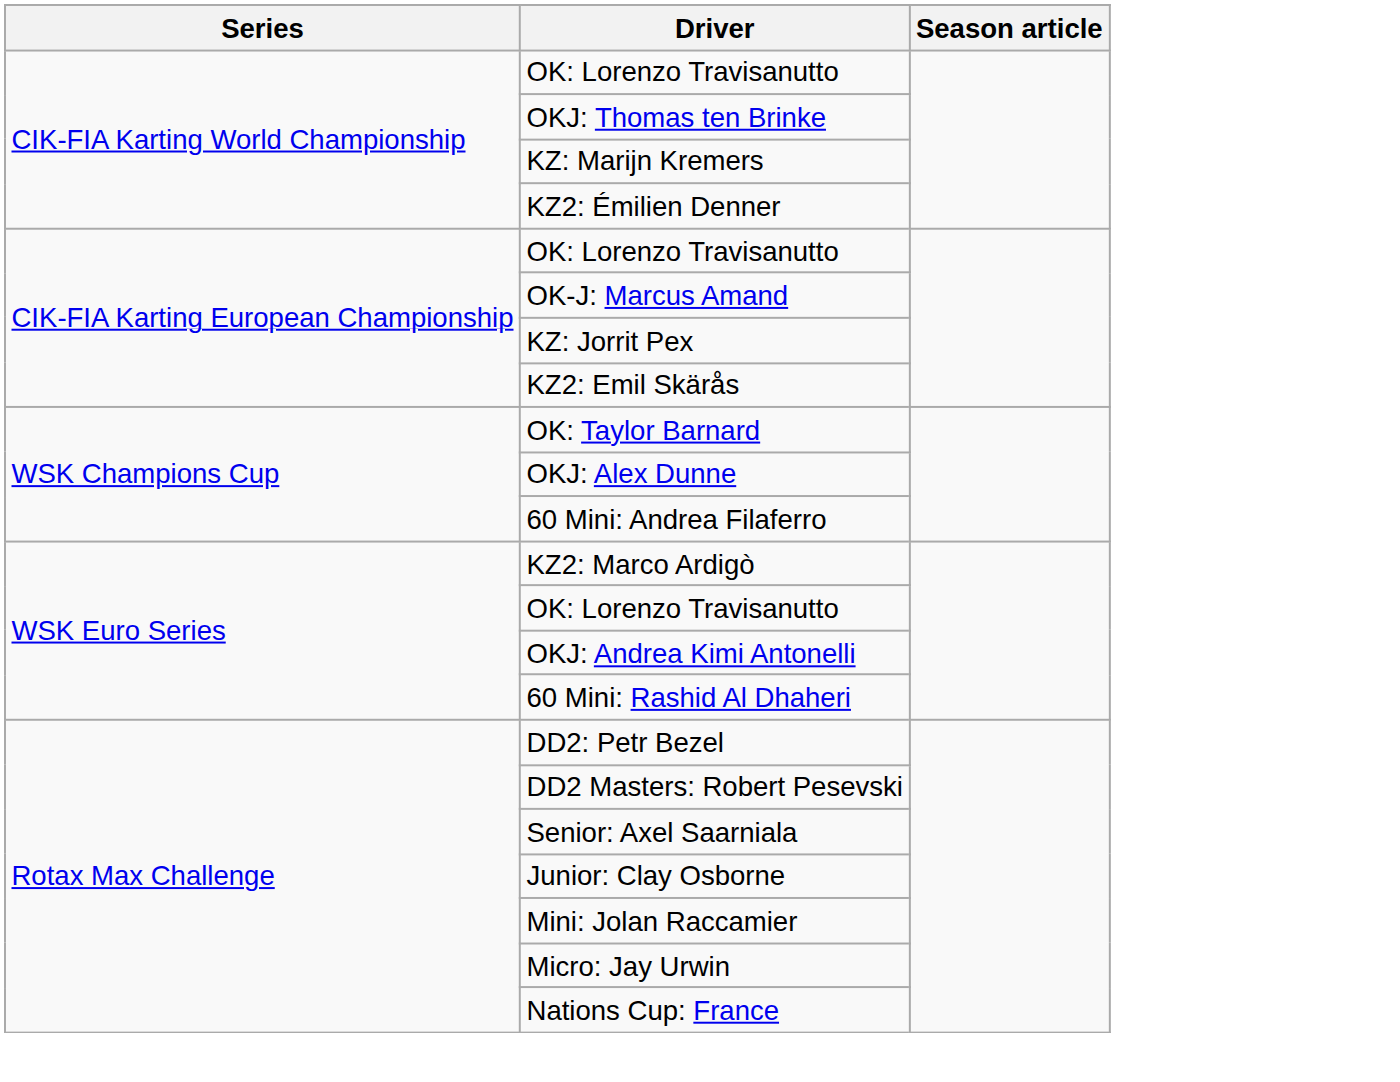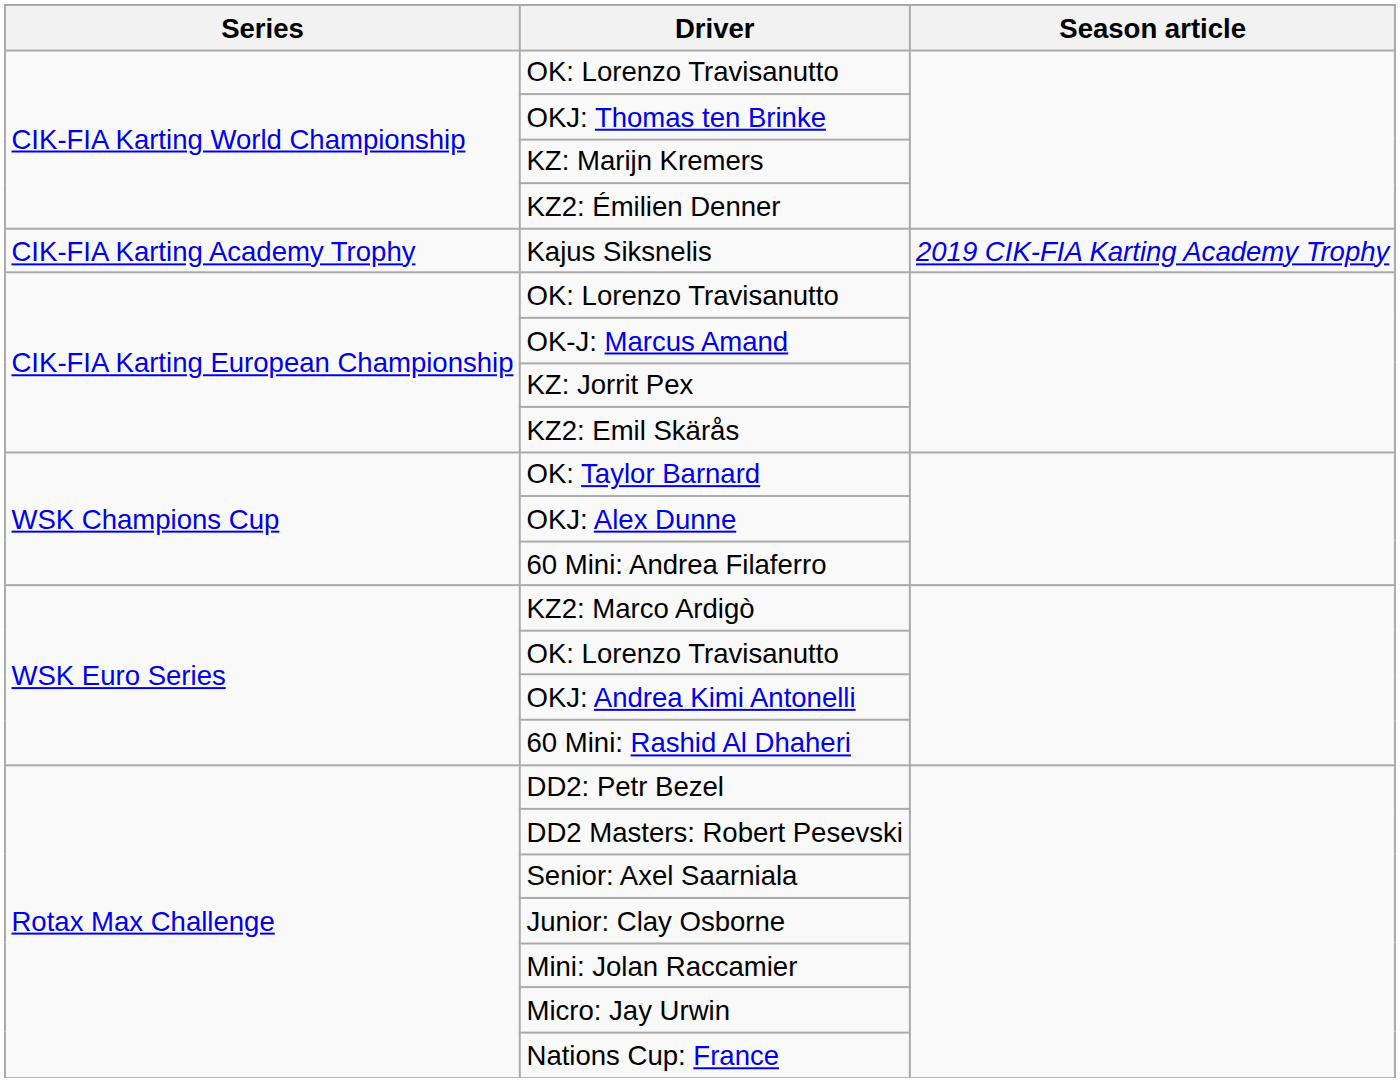 <table class="wikitable" style="font-size: 87%;">
 <tr>
 <th>Series</th>
 <th>Driver</th>
 <th>Season article</th>
 </tr>
 <tr>
 <td rowspan=4><a href='#'>CIK-FIA Karting World Championship</a></td>
 <td>OK:  Lorenzo Travisanutto</td>
 <td rowspan=4></td>
 </tr>
 <tr>
 <td>OKJ:  <a href='#'>Thomas ten Brinke</a></td>
 </tr>
 <tr>
 <td>KZ:  Marijn Kremers</td>
 </tr>
 <tr>
 <td>KZ2:  Émilien Denner</td>
+</tr>
+<tr>
+<td><a href='#'>CIK-FIA Karting Academy Trophy</a></td>
+<td> Kajus Siksnelis</td>
+<td><em><a href='#'>2019 CIK-FIA Karting Academy Trophy</a></em></td>
 </tr>
 <tr>
 <td rowspan=4><a href='#'>CIK-FIA Karting European Championship</a></td>
 <td>OK:  Lorenzo Travisanutto</td>
 <td rowspan=4></td>
 </tr>
 <tr>
 <td>OK-J:  <a href='#'>Marcus Amand</a></td>
 </tr>
 <tr>
 <td>KZ:  Jorrit Pex</td>
 </tr>
 <tr>
 <td>KZ2:  Emil Skärås</td>
 </tr>
 <tr>
 <td rowspan=3><a href='#'>WSK Champions Cup</a></td>
 <td>OK:  <a href='#'>Taylor Barnard</a></td>
 <td rowspan=3></td>
 </tr>
 <tr>
 <td>OKJ:  <a href='#'>Alex Dunne</a></td>
 </tr>
 <tr>
 <td>60 Mini:  Andrea Filaferro</td>
 </tr>
 <tr>
 <td rowspan=4><a href='#'>WSK Euro Series</a></td>
 <td>KZ2:  Marco Ardigò</td>
 <td rowspan=4></td>
 </tr>
 <tr>
 <td>OK:  Lorenzo Travisanutto</td>
 </tr>
 <tr>
 <td>OKJ:  <a href='#'>Andrea Kimi Antonelli</a></td>
 </tr>
 <tr>
 <td>60 Mini:  <a href='#'>Rashid Al Dhaheri</a></td>
 </tr>
 <tr>
 <td rowspan=7><a href='#'>Rotax Max Challenge</a></td>
 <td>DD2:  Petr Bezel</td>
 <td rowspan=7></td>
 </tr>
 <tr>
 <td>DD2 Masters:  Robert Pesevski</td>
 </tr>
 <tr>
 <td>Senior:  Axel Saarniala</td>
 </tr>
 <tr>
 <td>Junior:  Clay Osborne</td>
 </tr>
 <tr>
 <td>Mini:  Jolan Raccamier</td>
 </tr>
 <tr>
 <td>Micro:  Jay Urwin</td>
 </tr>
 <tr>
 <td>Nations Cup:  <a href='#'>France</a></td>
 </tr>
 </table>
